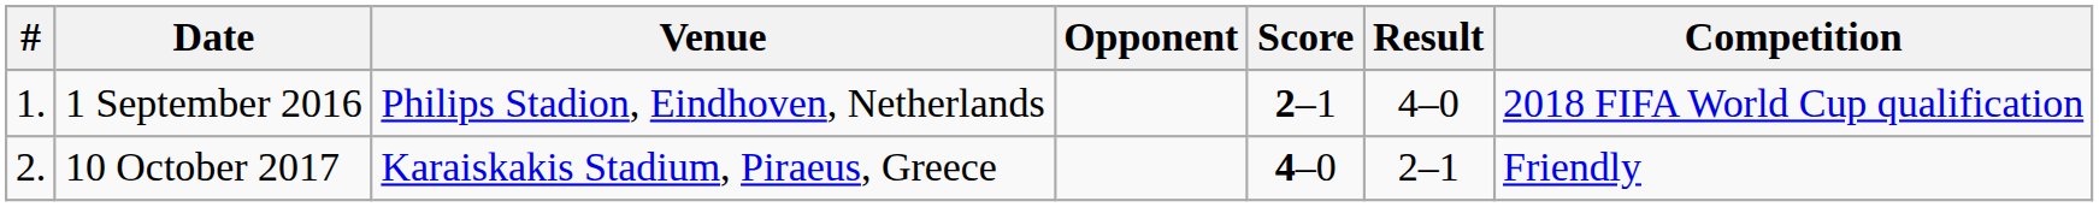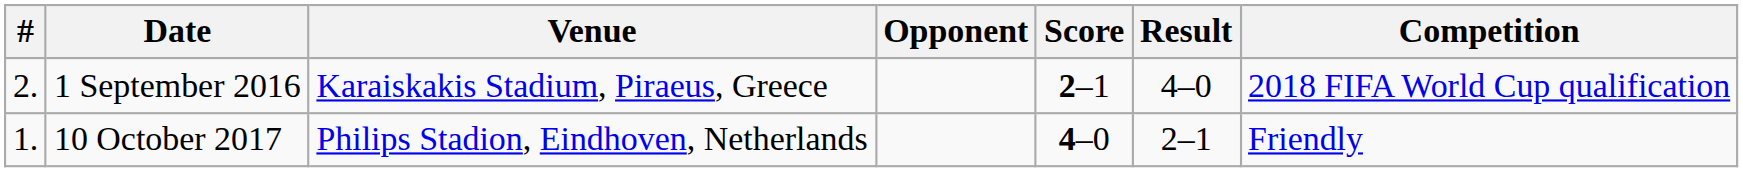 <table class="wikitable">
 <tr>
 <th>#</th>
 <th>Date</th>
 <th>Venue</th>
 <th>Opponent</th>
 <th>Score</th>
 <th>Result</th>
 <th>Competition</th>
 </tr>
 <tr>
-<td>1.</td>
+<td>2.</td>
 <td>1 September 2016</td>
-<td><a href='#'>Philips Stadion</a>, <a href='#'>Eindhoven</a>, Netherlands</td>
+<td><a href='#'>Karaiskakis Stadium</a>, <a href='#'>Piraeus</a>, Greece</td>
 <td></td>
 <td align=center><strong>2</strong>–1</td>
 <td align=center>4–0</td>
 <td><a href='#'>2018 FIFA World Cup qualification</a></td>
 </tr>
 <tr>
-<td>2.</td>
+<td>1.</td>
 <td>10 October 2017</td>
-<td><a href='#'>Karaiskakis Stadium</a>, <a href='#'>Piraeus</a>, Greece</td>
+<td><a href='#'>Philips Stadion</a>, <a href='#'>Eindhoven</a>, Netherlands</td>
 <td></td>
 <td align=center><strong>4</strong>–0</td>
 <td align=center>2–1</td>
 <td><a href='#'>Friendly</a></td>
 </tr>
 </table>
